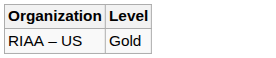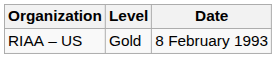 <table class="wikitable">
 <tr>
 <th>Organization</th>
 <th>Level</th>
+<th>Date</th>
 </tr>
 <tr>
 <td>RIAA – US</td>
 <td>Gold</td>
+<td>8 February 1993</td>
 </tr>
 </table>
